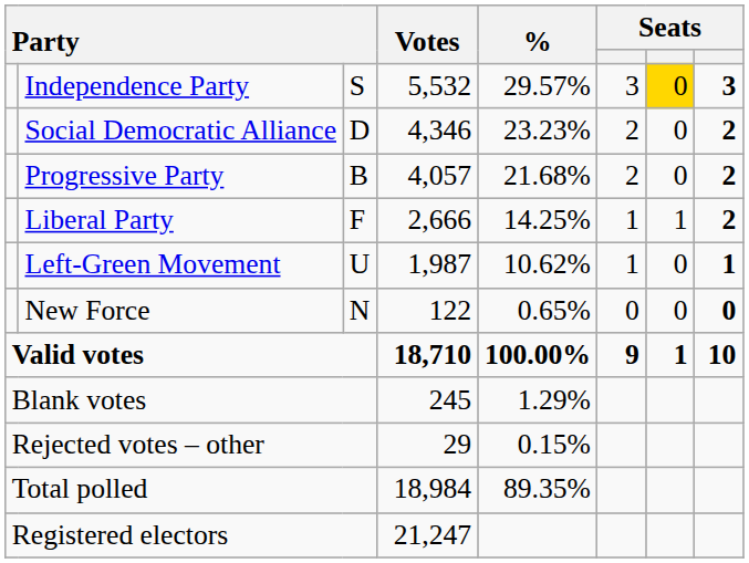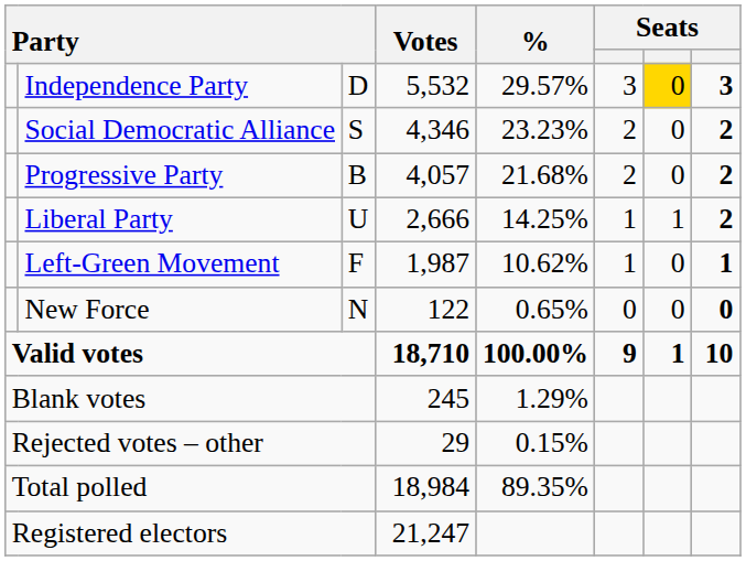 <table class="wikitable" border="1" style="text-align:right;">
 <tr>
 <th style="text-align:left;" valign=bottom rowspan=2 colspan=3>Party</th>
 <th align=center valign=bottom rowspan=2 width="50">Votes</th>
 <th align=center valign=bottom rowspan=2 width="50">%</th>
 <th colspan=3>Seats</th>
 </tr>
 <tr>
 <th align=center valign=bottom width="20"><small></small></th>
 <th align=center valign=bottom width="20"><small><a href='#'></a></small></th>
 <th align=center valign=bottom width="20"><small></small></th>
 </tr>
 <tr>
 <td></td>
 <td align=left><a href='#'>Independence Party</a></td>
-<td align=left>S</td>
+<td align=left>D</td>
 <td>5,532</td>
 <td>29.57%</td>
 <td>3</td>
 <td style="background: gold;">0</td>
 <td><strong>3</strong></td>
 </tr>
 <tr>
 <td></td>
 <td align=left style="white-space: nowrap;"><a href='#'>Social Democratic Alliance</a></td>
-<td align=left>D</td>
+<td align=left>S</td>
 <td>4,346</td>
 <td>23.23%</td>
 <td>2</td>
 <td>0</td>
 <td><strong>2</strong></td>
 </tr>
 <tr>
 <td></td>
 <td align=left><a href='#'>Progressive Party</a></td>
 <td align=left>B</td>
 <td>4,057</td>
 <td>21.68%</td>
 <td>2</td>
 <td>0</td>
 <td><strong>2</strong></td>
 </tr>
 <tr>
 <td></td>
 <td align=left><a href='#'>Liberal Party</a></td>
-<td align=left>F</td>
+<td align=left>U</td>
 <td>2,666</td>
 <td>14.25%</td>
 <td>1</td>
 <td>1</td>
 <td><strong>2</strong></td>
 </tr>
 <tr>
 <td></td>
 <td align=left><a href='#'>Left-Green Movement</a></td>
-<td align=left>U</td>
+<td align=left>F</td>
 <td>1,987</td>
 <td>10.62%</td>
 <td>1</td>
 <td>0</td>
 <td><strong>1</strong></td>
 </tr>
 <tr>
 <td></td>
 <td align=left>New Force</td>
 <td align=left>N</td>
 <td>122</td>
 <td>0.65%</td>
 <td>0</td>
 <td>0</td>
 <td><strong>0</strong></td>
 </tr>
 <tr style="font-weight:bold">
 <td align=left colspan=3>Valid votes</td>
 <td>18,710</td>
 <td>100.00%</td>
 <td>9</td>
 <td>1</td>
 <td>10</td>
 </tr>
 <tr>
 <td align=left colspan=3>Blank votes</td>
 <td>245</td>
 <td>1.29%</td>
 <td></td>
 <td></td>
 <td></td>
 </tr>
 <tr>
 <td align=left colspan=3>Rejected votes – other</td>
 <td>29</td>
 <td>0.15%</td>
 <td></td>
 <td></td>
 <td></td>
 </tr>
 <tr>
 <td align=left colspan=3>Total polled</td>
 <td>18,984</td>
 <td>89.35%</td>
 <td></td>
 <td></td>
 <td></td>
 </tr>
 <tr>
 <td align=left colspan=3>Registered electors</td>
 <td>21,247</td>
 <td></td>
 <td></td>
 <td></td>
 <td></td>
 </tr>
 </table>
